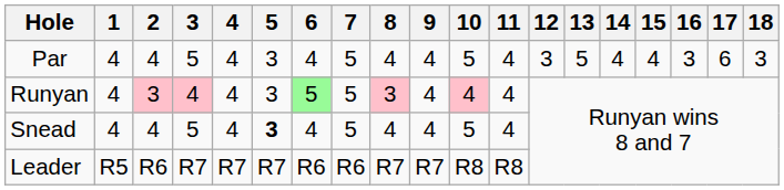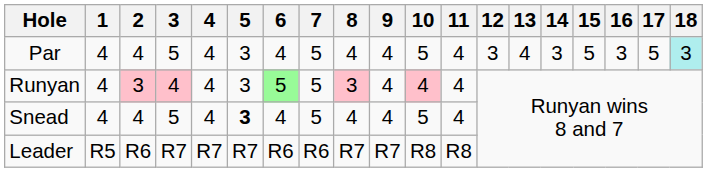 <table class="wikitable" style="text-align:center">
 <tr>
 <th>Hole</th>
 <th> 1 </th>
 <th> 2 </th>
 <th> 3 </th>
 <th> 4 </th>
 <th> 5 </th>
 <th> 6 </th>
 <th> 7 </th>
 <th> 8 </th>
 <th> 9 </th>
 <th>10</th>
 <th>11</th>
 <th>12</th>
 <th>13</th>
 <th>14</th>
 <th>15</th>
 <th>16</th>
 <th>17</th>
 <th>18</th>
 </tr>
 <tr>
 <td>Par</td>
 <td>4</td>
 <td>4</td>
 <td>5</td>
 <td>4</td>
 <td>3</td>
 <td>4</td>
 <td>5</td>
 <td>4</td>
 <td>4</td>
 <td>5</td>
 <td>4</td>
 <td>3</td>
-<td>5</td>
-<td>4</td>
 <td>4</td>
 <td>3</td>
-<td>6</td>
+<td>5</td>
 <td>3</td>
+<td>5</td>
+<td style="background: paleturquoise;">3</td>
 </tr>
 <tr>
 <td align=left> Runyan</td>
 <td>4</td>
 <td style="background: Pink;">3</td>
 <td style="background: Pink;">4</td>
 <td>4</td>
 <td>3</td>
 <td style="background: PaleGreen;">5</td>
 <td>5</td>
 <td style="background: Pink;">3</td>
 <td>4</td>
 <td style="background: Pink;">4</td>
 <td>4</td>
 <td colspan=7 rowspan=3>Runyan wins<br>8 and 7</td>
 </tr>
 <tr>
 <td align=left> Snead</td>
 <td>4</td>
 <td>4</td>
 <td>5</td>
 <td>4</td>
 <td><strong>3</strong></td>
 <td>4</td>
 <td>5</td>
 <td>4</td>
 <td>4</td>
 <td>5</td>
 <td>4</td>
 </tr>
 <tr>
 <td align=left>Leader</td>
 <td>R5</td>
 <td>R6</td>
 <td>R7</td>
 <td>R7</td>
 <td>R7</td>
 <td>R6</td>
 <td>R6</td>
 <td>R7</td>
 <td>R7</td>
 <td>R8</td>
 <td>R8</td>
 </tr>
 </table>
